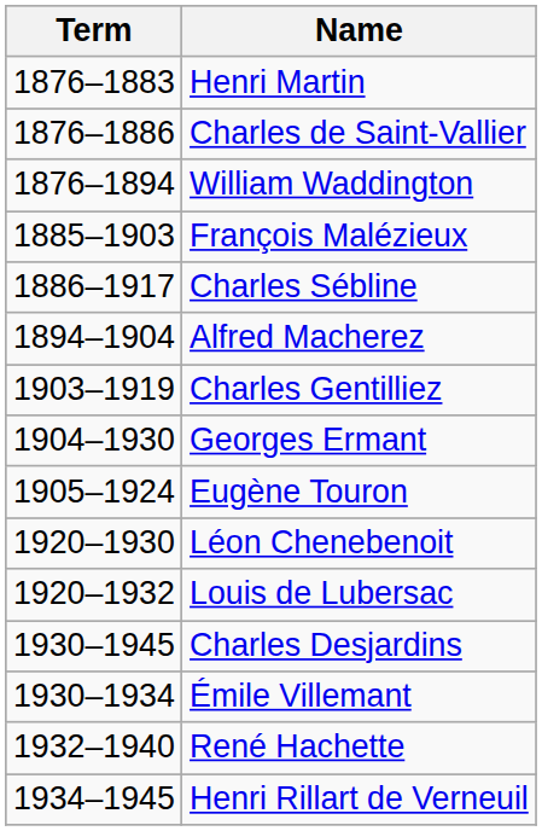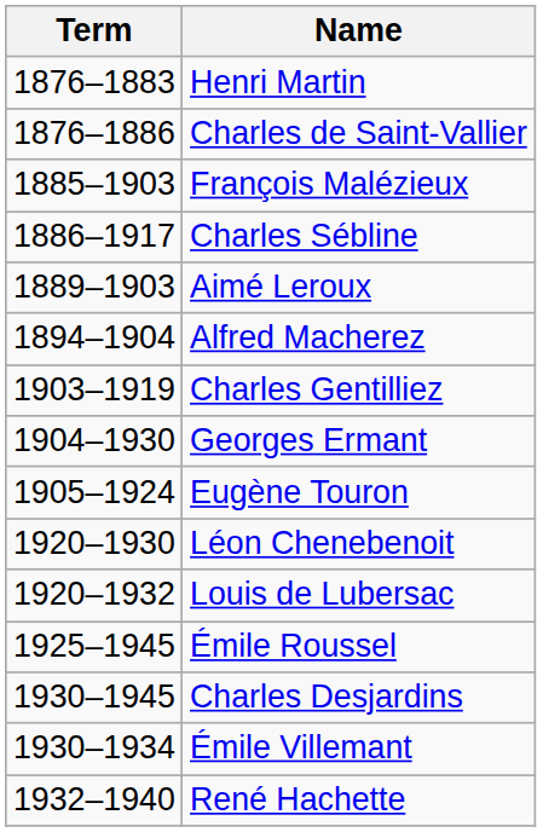 <table class="wikitable sortable">
 <tr>
 <th>Term</th>
 <th>Name</th>
 </tr>
 <tr>
 <td>1876–1883</td>
 <td><a href='#'>Henri Martin</a></td>
 </tr>
 <tr>
 <td>1876–1886</td>
 <td><a href='#'>Charles de Saint-Vallier</a></td>
 </tr>
 <tr>
-<td>1876–1894</td>
-<td><a href='#'>William Waddington</a></td>
-</tr>
-<tr>
 <td>1885–1903</td>
 <td><a href='#'>François Malézieux</a></td>
 </tr>
 <tr>
 <td>1886–1917</td>
 <td><a href='#'>Charles Sébline</a></td>
+</tr>
+<tr>
+<td>1889–1903</td>
+<td><a href='#'>Aimé Leroux</a></td>
 </tr>
 <tr>
 <td>1894–1904</td>
 <td><a href='#'>Alfred Macherez</a></td>
 </tr>
 <tr>
 <td>1903–1919</td>
 <td><a href='#'>Charles Gentilliez</a></td>
 </tr>
 <tr>
 <td>1904–1930</td>
 <td><a href='#'>Georges Ermant</a></td>
 </tr>
 <tr>
 <td>1905–1924</td>
 <td><a href='#'>Eugène Touron</a></td>
 </tr>
 <tr>
 <td>1920–1930</td>
 <td><a href='#'>Léon Chenebenoit</a></td>
 </tr>
 <tr>
 <td>1920–1932</td>
 <td><a href='#'>Louis de Lubersac</a></td>
 </tr>
 <tr>
+<td>1925–1945</td>
+<td><a href='#'>Émile Roussel</a></td>
+</tr>
+<tr>
 <td>1930–1945</td>
 <td><a href='#'>Charles Desjardins</a></td>
 </tr>
 <tr>
 <td>1930–1934</td>
 <td><a href='#'>Émile Villemant</a></td>
 </tr>
 <tr>
 <td>1932–1940</td>
 <td><a href='#'>René Hachette</a></td>
 </tr>
-<tr>
-<td>1934–1945</td>
-<td><a href='#'>Henri Rillart de Verneuil</a></td>
-</tr>
 </table>
